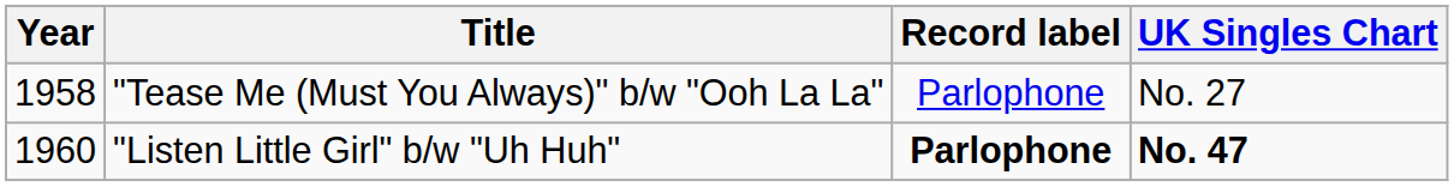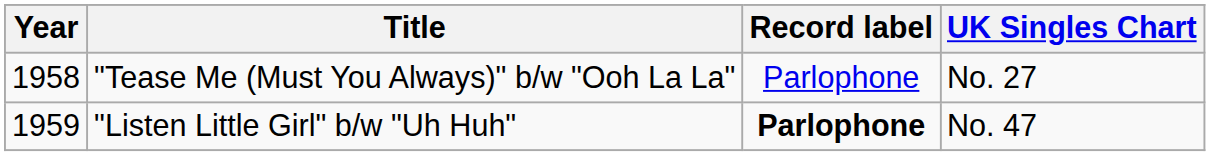 <table class="wikitable sortable">
 <tr>
 <th>Year</th>
 <th>Title</th>
 <th>Record label</th>
 <th><a href='#'>UK Singles Chart</a></th>
 </tr>
 <tr>
 <td>1958</td>
 <td>"Tease Me (Must You Always)" b/w "Ooh La La"</td>
 <td style="text-align:center;"><a href='#'>Parlophone</a></td>
 <td>No. 27</td>
 </tr>
 <tr>
-<td>1960</td>
+<td>1959</td>
 <td>"Listen Little Girl" b/w "Uh Huh"</td>
 <td style="text-align:center;"><strong>Parlophone</strong></td>
-<td><strong>No. 47</strong></td>
+<td>No. 47</td>
 </tr>
 </table>
